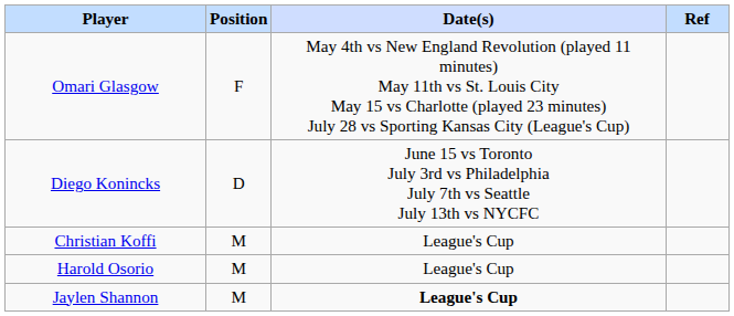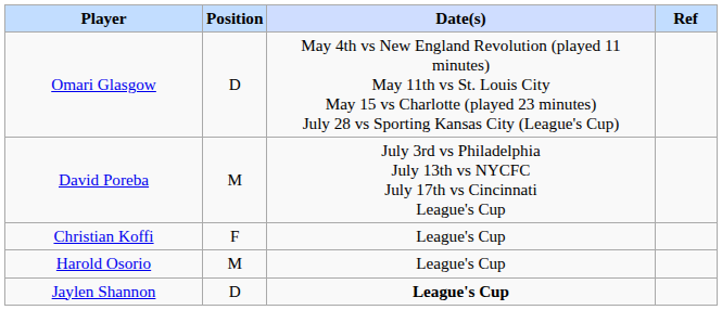 <table class="wikitable" style="text-align:center; font-size:95%;">
 <tr>
 <th style="background:#c2ddff; width:175px;">Player</th>
 <th style="background:#c2ddff; width:50px;">Position</th>
 <th style="background:#cfddff; width:350px;">Date(s)</th>
 <th style="background:#c2ddff; width:50px;">Ref</th>
 </tr>
 <tr>
 <td> <a href='#'>Omari Glasgow</a></td>
-<td>F</td>
+<td>D</td>
 <td>May 4th vs New England Revolution (played 11 minutes)<br>May 11th vs St. Louis City<br>May 15 vs Charlotte (played 23 minutes)<br>July 28 vs Sporting Kansas City (League's Cup)</td>
 <td></td>
 </tr>
 <tr>
-<td> <a href='#'>Diego Konincks</a></td>
-<td>D</td>
-<td>June 15 vs Toronto<br>July 3rd vs Philadelphia<br>July 7th vs Seattle<br>July 13th vs NYCFC</td>
+<td> <a href='#'>David Poreba</a></td>
+<td>M</td>
+<td>July 3rd vs Philadelphia<br>July 13th vs NYCFC<br>July 17th vs Cincinnati<br>League's Cup</td>
 <td></td>
 </tr>
 <tr>
 <td> <a href='#'>Christian Koffi</a></td>
-<td>M</td>
+<td>F</td>
 <td>League's Cup</td>
 <td></td>
 </tr>
 <tr>
 <td> <a href='#'>Harold Osorio</a></td>
 <td>M</td>
 <td>League's Cup</td>
 <td></td>
 </tr>
 <tr>
 <td> <a href='#'>Jaylen Shannon</a></td>
-<td>M</td>
+<td>D</td>
 <td><strong>League's Cup</strong></td>
 <td></td>
 </tr>
 <tr>
 </tr>
 </table>
